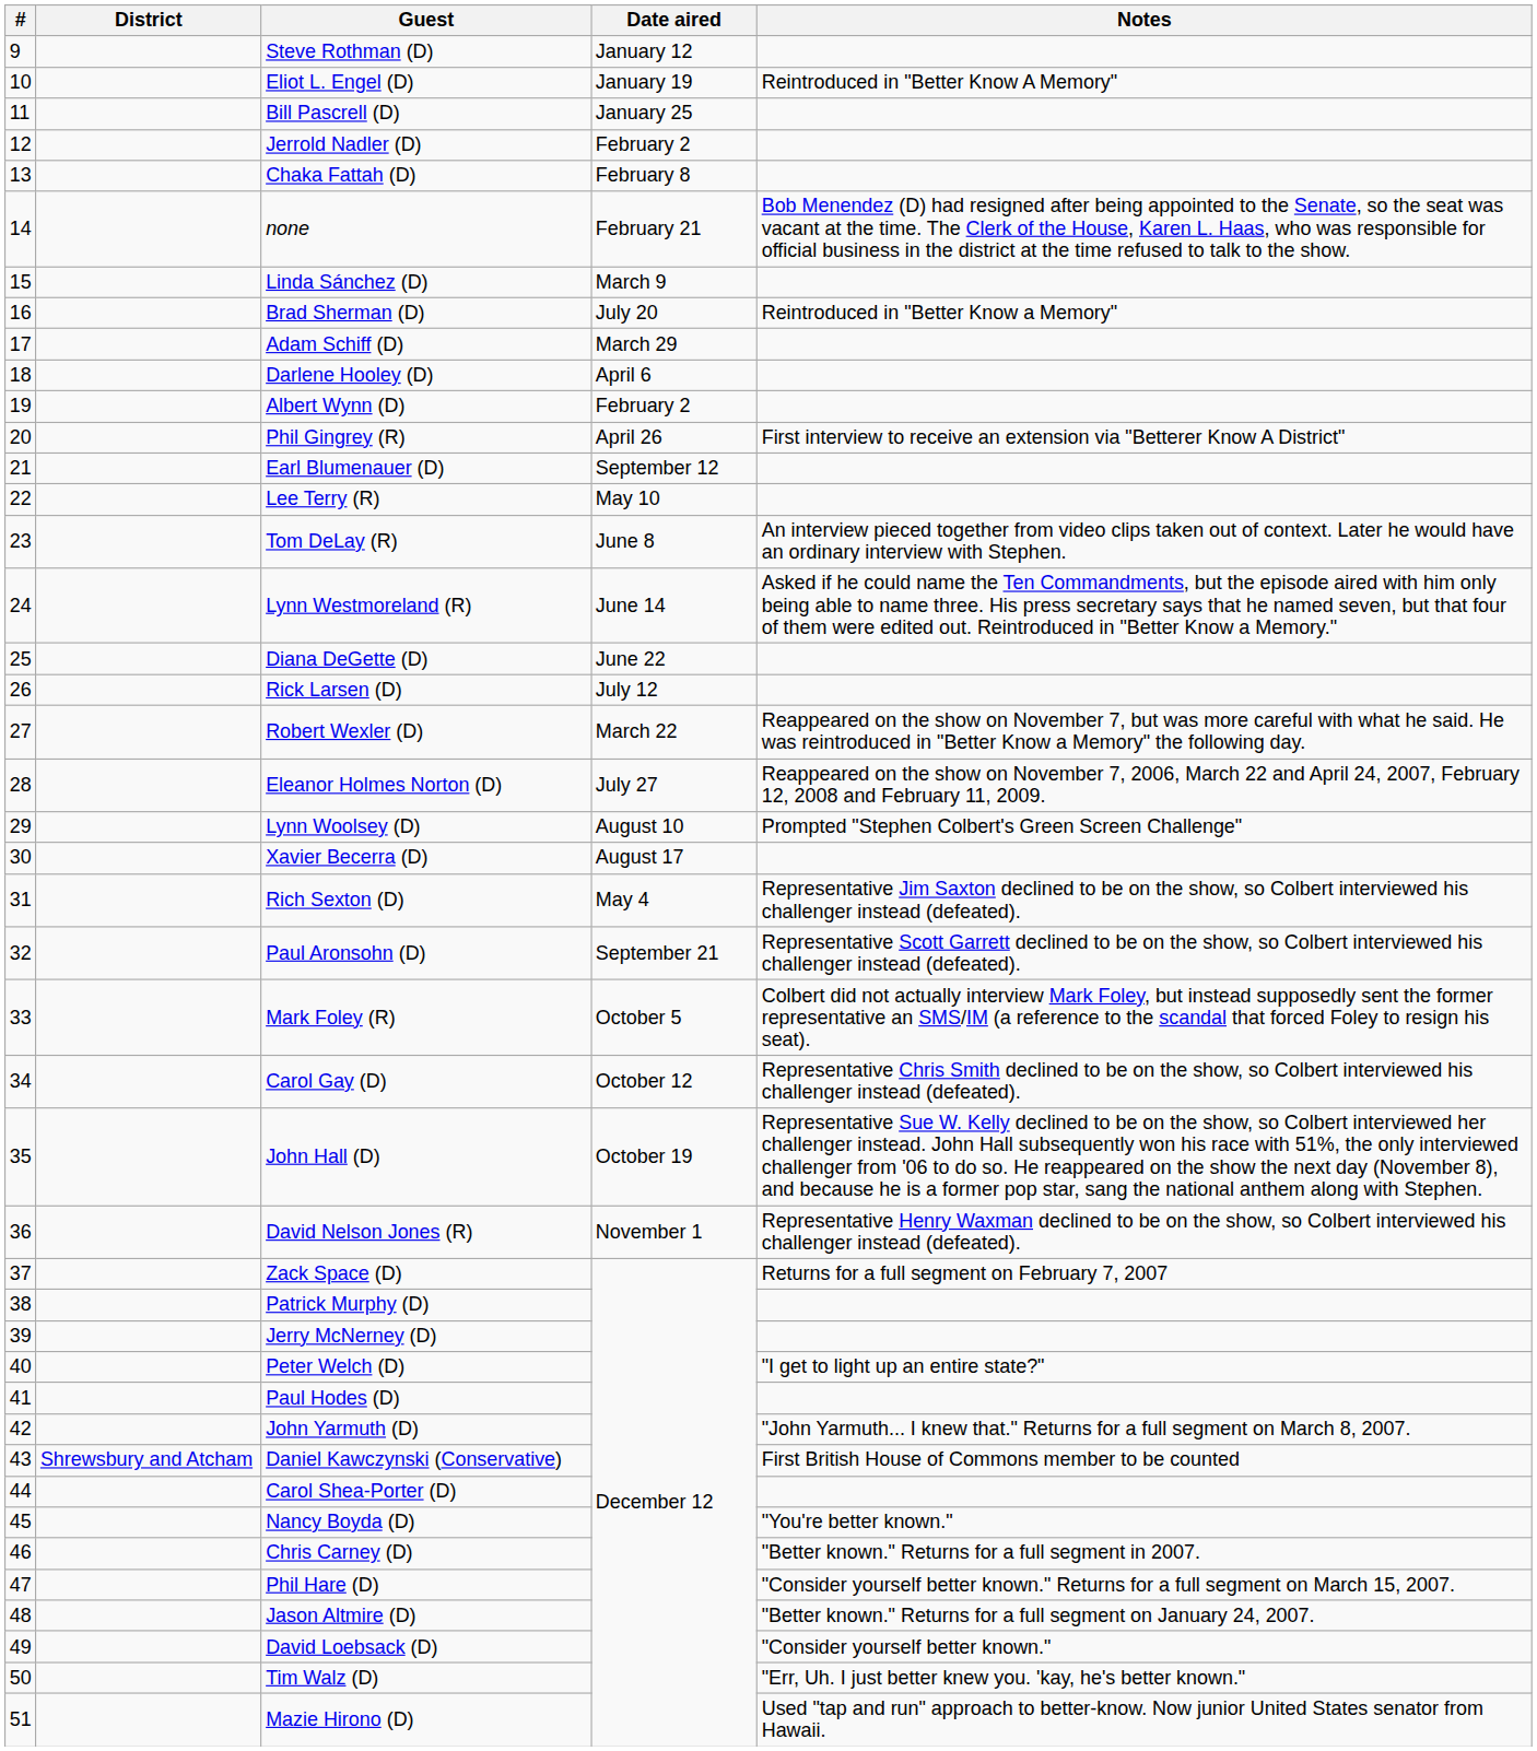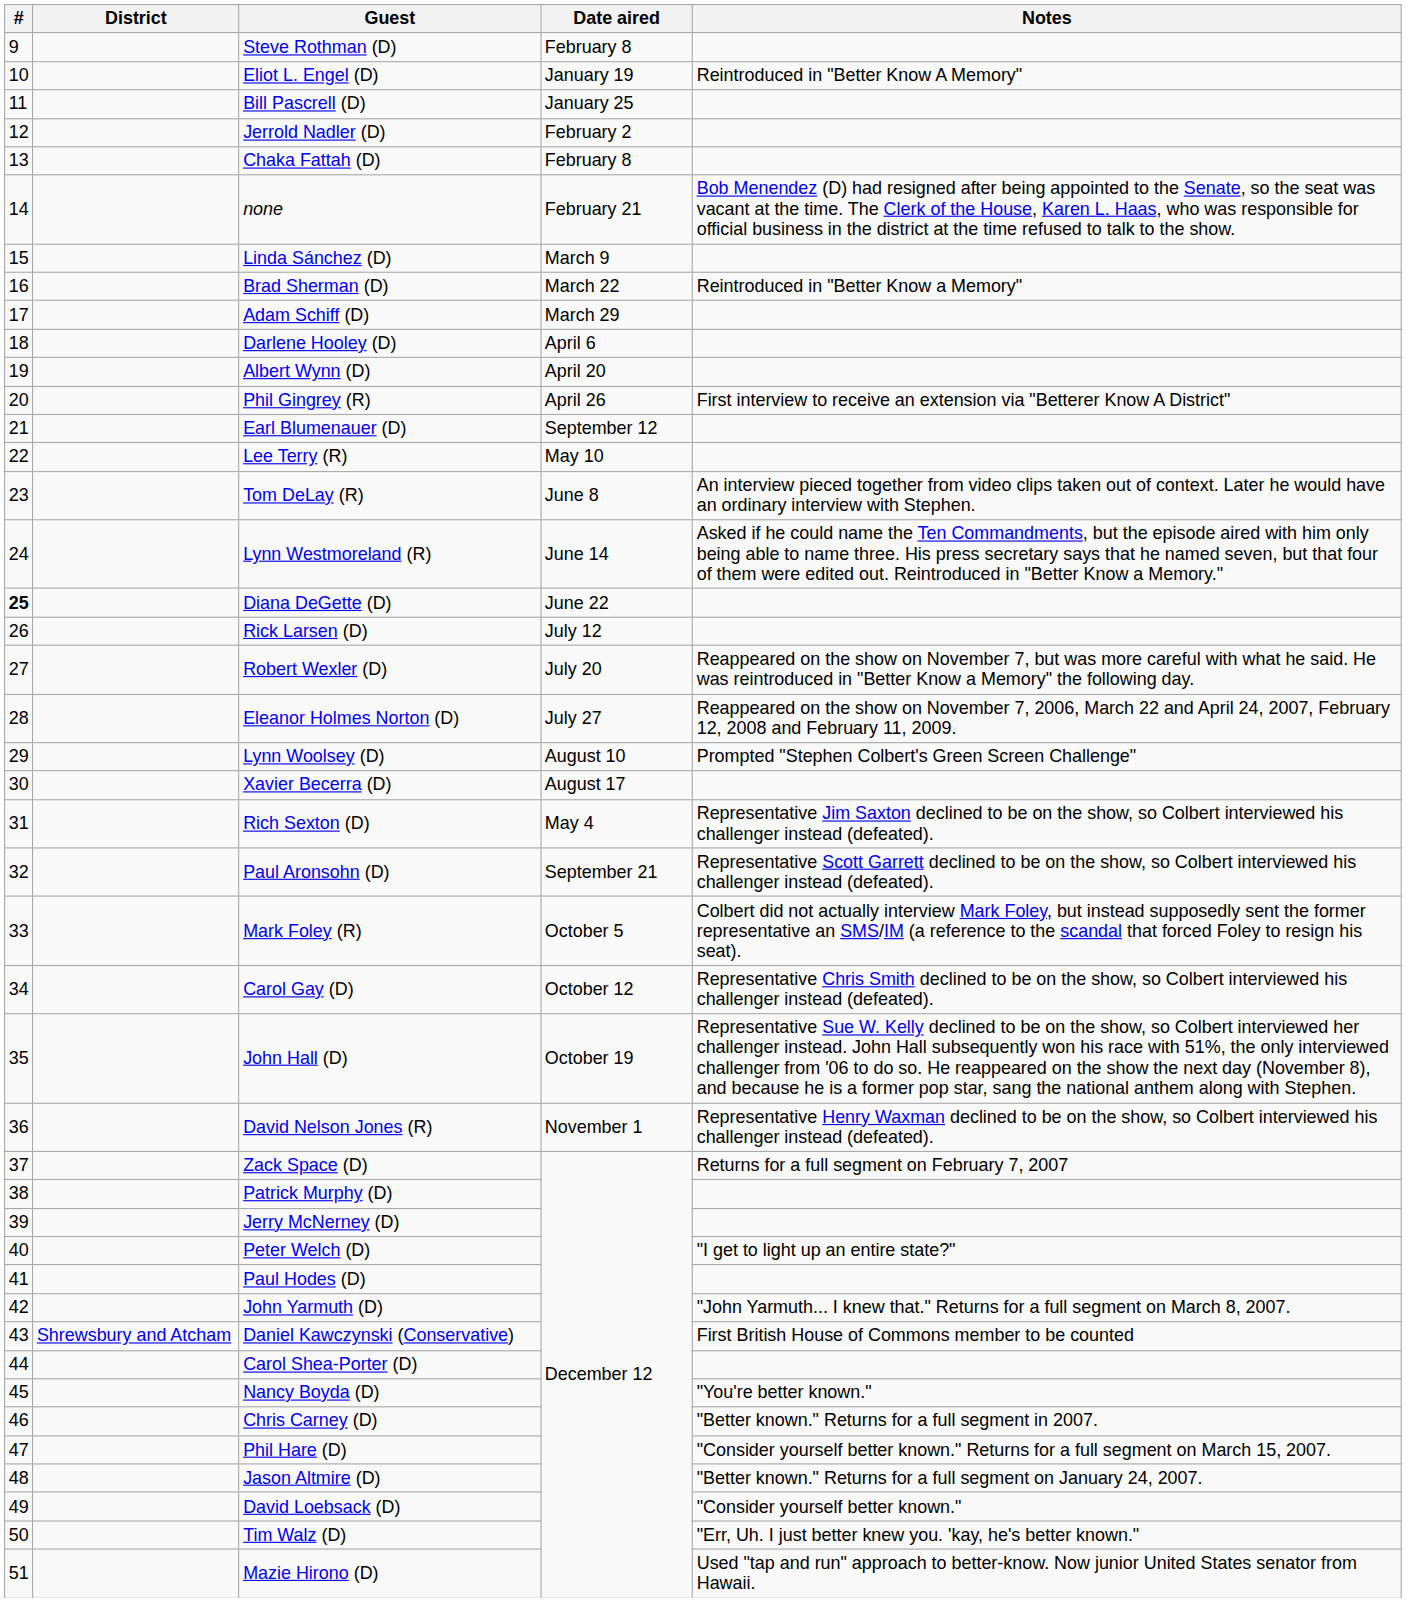 <table class="sortable wikitable">
 <tr>
 <th>#</th>
 <th width="15%">District</th>
 <th width="22%">Guest</th>
 <th width="11%">Date aired</th>
 <th width="52%">Notes</th>
 </tr>
 <tr>
 <td>9</td>
 <td></td>
 <td><a href='#'>Steve Rothman</a> (D)</td>
-<td>January 12</td>
+<td>February 8</td>
 <td></td>
 </tr>
 <tr>
 <td>10</td>
 <td></td>
 <td><a href='#'>Eliot L. Engel</a> (D)</td>
 <td>January 19</td>
 <td>Reintroduced in "Better Know A Memory"</td>
 </tr>
 <tr>
 <td>11</td>
 <td></td>
 <td><a href='#'>Bill Pascrell</a> (D)</td>
 <td>January 25</td>
 <td></td>
 </tr>
 <tr>
 <td>12</td>
 <td></td>
 <td><a href='#'>Jerrold Nadler</a> (D)</td>
 <td>February 2</td>
 <td></td>
 </tr>
 <tr>
 <td>13</td>
 <td></td>
 <td><a href='#'>Chaka Fattah</a> (D)</td>
 <td>February 8</td>
 <td></td>
 </tr>
 <tr>
 <td>14</td>
 <td></td>
 <td><em>none</em></td>
 <td>February 21</td>
 <td><a href='#'>Bob Menendez</a> (D) had resigned after being appointed to the <a href='#'>Senate</a>, so the seat was vacant at the time.  The <a href='#'>Clerk of the House</a>, <a href='#'>Karen L. Haas</a>, who was responsible for official business in the district at the time refused to talk to the show.</td>
 </tr>
 <tr>
 <td>15</td>
 <td></td>
 <td><a href='#'>Linda Sánchez</a> (D)</td>
 <td>March 9</td>
 <td></td>
 </tr>
 <tr>
 <td>16</td>
 <td></td>
 <td><a href='#'>Brad Sherman</a> (D)</td>
-<td>July 20</td>
+<td>March 22</td>
 <td>Reintroduced in "Better Know a Memory"</td>
 </tr>
 <tr>
 <td>17</td>
 <td></td>
 <td><a href='#'>Adam Schiff</a> (D)</td>
 <td>March 29</td>
 <td></td>
 </tr>
 <tr>
 <td>18</td>
 <td></td>
 <td><a href='#'>Darlene Hooley</a> (D)</td>
 <td>April 6</td>
 <td></td>
 </tr>
 <tr>
 <td>19</td>
 <td></td>
 <td><a href='#'>Albert Wynn</a> (D)</td>
-<td>February 2</td>
+<td>April 20</td>
 <td></td>
 </tr>
 <tr>
 <td>20</td>
 <td></td>
 <td><a href='#'>Phil Gingrey</a> (R)</td>
 <td>April 26</td>
 <td>First interview to receive an extension via "Betterer Know A District"</td>
 </tr>
 <tr>
 <td>21</td>
 <td></td>
 <td><a href='#'>Earl Blumenauer</a> (D)</td>
 <td>September 12</td>
 <td></td>
 </tr>
 <tr>
 <td>22</td>
 <td></td>
 <td><a href='#'>Lee Terry</a> (R)</td>
 <td>May 10</td>
 <td></td>
 </tr>
 <tr>
 <td>23</td>
 <td></td>
 <td><a href='#'>Tom DeLay</a> (R)</td>
 <td>June 8</td>
 <td>An interview pieced together from video clips taken out of context. Later he would have an ordinary interview with Stephen.</td>
 </tr>
 <tr>
 <td>24</td>
 <td></td>
 <td><a href='#'>Lynn Westmoreland</a> (R)</td>
 <td>June 14</td>
 <td>Asked if he could name the <a href='#'>Ten Commandments</a>, but the episode aired with him only being able to name three.  His press secretary says that he named seven, but that four of them were edited out. Reintroduced in "Better Know a Memory."</td>
 </tr>
 <tr>
-<td>25</td>
+<td><strong>25</strong></td>
 <td></td>
 <td><a href='#'>Diana DeGette</a> (D)</td>
 <td>June 22</td>
 <td></td>
 </tr>
 <tr>
 <td>26</td>
 <td></td>
 <td><a href='#'>Rick Larsen</a> (D)</td>
 <td>July 12</td>
 <td></td>
 </tr>
 <tr>
 <td>27</td>
 <td></td>
 <td><a href='#'>Robert Wexler</a> (D)</td>
-<td>March 22</td>
+<td>July 20</td>
 <td>Reappeared on the show on November 7, but was more careful with what he said. He was reintroduced in "Better Know a Memory" the following day.</td>
 </tr>
 <tr>
 <td>28</td>
 <td></td>
 <td><a href='#'>Eleanor Holmes Norton</a> (D)</td>
 <td>July 27</td>
 <td>Reappeared on the show on November 7, 2006, March 22 and April 24, 2007, February 12, 2008 and February 11, 2009.</td>
 </tr>
 <tr>
 <td>29</td>
 <td></td>
 <td><a href='#'>Lynn Woolsey</a> (D)</td>
 <td>August 10</td>
 <td>Prompted "Stephen Colbert's Green Screen Challenge"</td>
 </tr>
 <tr>
 <td>30</td>
 <td></td>
 <td><a href='#'>Xavier Becerra</a> (D)</td>
 <td>August 17</td>
 <td></td>
 </tr>
 <tr>
 <td>31</td>
 <td></td>
 <td><a href='#'>Rich Sexton</a> (D)</td>
 <td>May 4</td>
 <td>Representative <a href='#'>Jim Saxton</a> declined to be on the show, so Colbert interviewed his challenger instead (defeated).</td>
 </tr>
 <tr>
 <td>32</td>
 <td></td>
 <td><a href='#'>Paul Aronsohn</a> (D)</td>
 <td>September 21</td>
 <td>Representative <a href='#'>Scott Garrett</a> declined to be on the show, so Colbert interviewed his challenger instead (defeated).</td>
 </tr>
 <tr>
 <td>33</td>
 <td></td>
 <td><a href='#'>Mark Foley</a> (R)</td>
 <td>October 5</td>
 <td>Colbert did not actually interview <a href='#'>Mark Foley</a>, but instead supposedly sent the former representative an <a href='#'>SMS</a>/<a href='#'>IM</a> (a reference to the <a href='#'>scandal</a> that forced Foley to resign his seat).</td>
 </tr>
 <tr>
 <td>34</td>
 <td></td>
 <td><a href='#'>Carol Gay</a> (D)</td>
 <td>October 12</td>
 <td>Representative <a href='#'>Chris Smith</a> declined to be on the show, so Colbert interviewed his challenger instead (defeated).</td>
 </tr>
 <tr>
 <td>35</td>
 <td></td>
 <td><a href='#'>John Hall</a> (D)</td>
 <td>October 19</td>
 <td>Representative <a href='#'>Sue W. Kelly</a> declined to be on the show, so Colbert interviewed her challenger instead. John Hall subsequently won his race with 51%, the only interviewed challenger from '06 to do so. He reappeared on the show the next day (November 8), and because he is a former pop star, sang the national anthem along with Stephen.</td>
 </tr>
 <tr>
 <td>36</td>
 <td></td>
 <td><a href='#'>David Nelson Jones</a> (R)</td>
 <td>November 1</td>
 <td>Representative <a href='#'>Henry Waxman</a> declined to be on the show, so Colbert interviewed his challenger instead (defeated).</td>
 </tr>
 <tr>
 <td>37</td>
 <td></td>
 <td><a href='#'>Zack Space</a> (D)</td>
 <td rowspan="15">December 12</td>
 <td>Returns for a full segment on February 7, 2007</td>
 </tr>
 <tr>
 <td>38</td>
 <td></td>
 <td><a href='#'>Patrick Murphy</a> (D)</td>
 <td></td>
 </tr>
 <tr>
 <td>39</td>
 <td></td>
 <td><a href='#'>Jerry McNerney</a> (D)</td>
 <td></td>
 </tr>
 <tr>
 <td>40</td>
 <td></td>
 <td><a href='#'>Peter Welch</a> (D)</td>
 <td>"I get to light up an entire state?"</td>
 </tr>
 <tr>
 <td>41</td>
 <td></td>
 <td><a href='#'>Paul Hodes</a> (D)</td>
 <td></td>
 </tr>
 <tr>
 <td>42</td>
 <td></td>
 <td><a href='#'>John Yarmuth</a> (D)</td>
 <td>"John Yarmuth... I knew that." Returns for a full segment on March 8, 2007.</td>
 </tr>
 <tr>
 <td>43</td>
 <td><a href='#'>Shrewsbury and Atcham</a></td>
 <td><a href='#'>Daniel Kawczynski</a> (<a href='#'>Conservative</a>)</td>
 <td>First British House of Commons member to be counted</td>
 </tr>
 <tr>
 <td>44</td>
 <td></td>
 <td><a href='#'>Carol Shea-Porter</a> (D)</td>
 <td></td>
 </tr>
 <tr>
 <td>45</td>
 <td></td>
 <td><a href='#'>Nancy Boyda</a> (D)</td>
 <td>"You're better known."</td>
 </tr>
 <tr>
 <td>46</td>
 <td></td>
 <td><a href='#'>Chris Carney</a> (D)</td>
 <td>"Better known." Returns for a full segment in 2007.</td>
 </tr>
 <tr>
 <td>47</td>
 <td></td>
 <td><a href='#'>Phil Hare</a> (D)</td>
 <td>"Consider yourself better known." Returns for a full segment on March 15, 2007.</td>
 </tr>
 <tr>
 <td>48</td>
 <td></td>
 <td><a href='#'>Jason Altmire</a> (D)</td>
 <td>"Better known." Returns for a full segment on January 24, 2007.</td>
 </tr>
 <tr>
 <td>49</td>
 <td></td>
 <td><a href='#'>David Loebsack</a> (D)</td>
 <td>"Consider yourself better known."</td>
 </tr>
 <tr>
 <td>50</td>
 <td></td>
 <td><a href='#'>Tim Walz</a> (D)</td>
 <td>"Err, Uh. I just better knew you. 'kay, he's better known."</td>
 </tr>
 <tr>
 <td>51</td>
 <td></td>
 <td><a href='#'>Mazie Hirono</a> (D)</td>
 <td>Used "tap and run" approach to better-know. Now junior United States senator from Hawaii.</td>
 </tr>
 </table>
